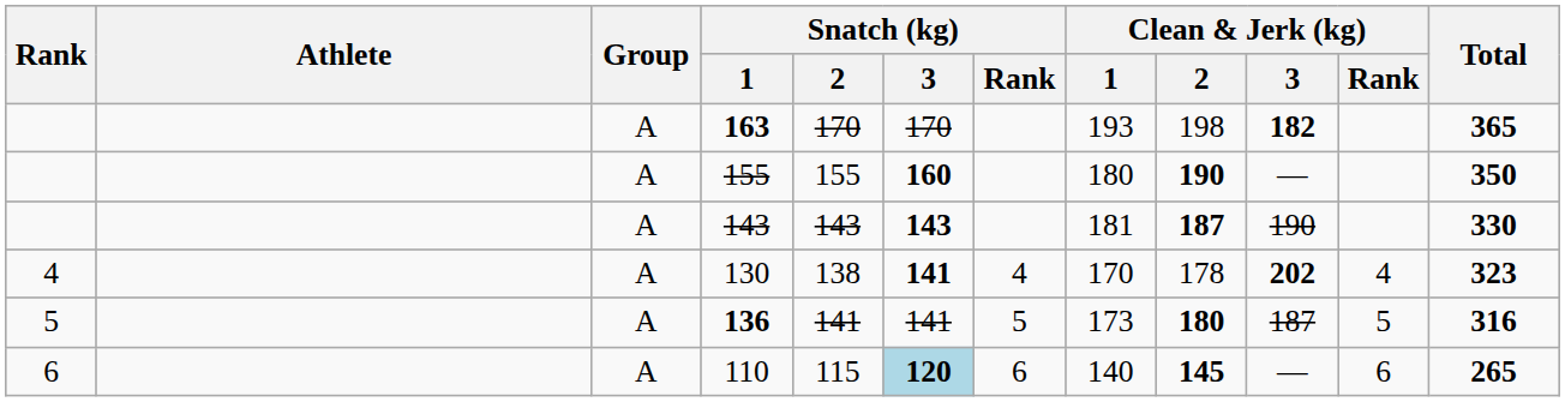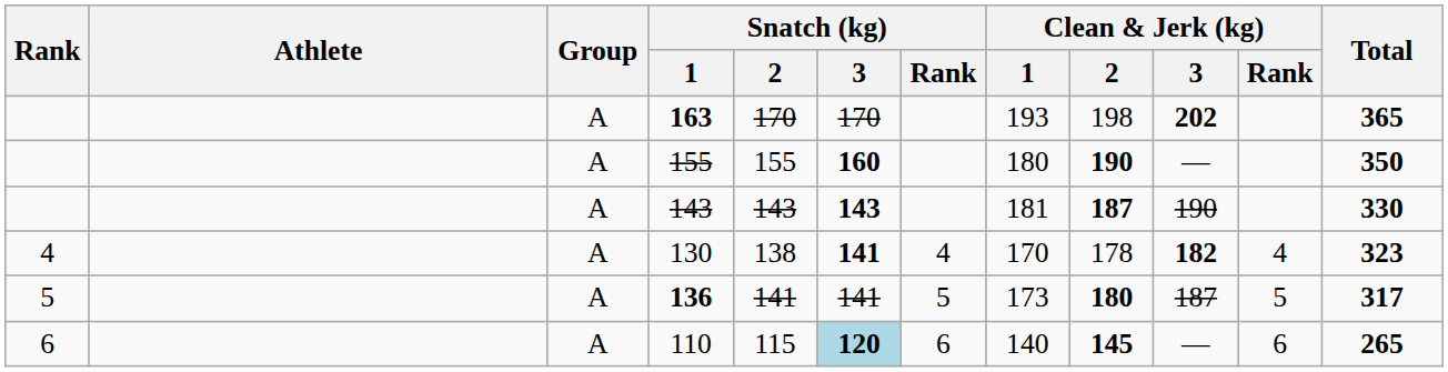 <table class = "wikitable" style="text-align:center;">
 <tr>
 <th rowspan=2 width=40>Rank</th>
 <th rowspan=2 width=250>Athlete</th>
 <th rowspan=2 width=50>Group</th>
 <th colspan=4>Snatch (kg)</th>
 <th colspan=4>Clean & Jerk (kg)</th>
 <th rowspan=2 width=60>Total</th>
 </tr>
 <tr>
 <th width=40>1</th>
 <th width=40>2</th>
 <th width=40>3</th>
 <th width=40>Rank</th>
 <th width=40>1</th>
 <th width=40>2</th>
 <th width=40>3</th>
 <th width=40>Rank</th>
 </tr>
 <tr>
 <td></td>
 <td align=left></td>
 <td>A</td>
 <td><strong>163</strong></td>
 <td><s>170</s></td>
 <td><s>170</s></td>
 <td></td>
 <td>193</td>
 <td>198</td>
-<td><strong>182</strong></td>
+<td><strong>202</strong></td>
 <td></td>
 <td><strong>365</strong></td>
 </tr>
 <tr>
 <td></td>
 <td align=left></td>
 <td>A</td>
 <td><s>155</s></td>
 <td>155</td>
 <td><strong>160</strong></td>
 <td></td>
 <td>180</td>
 <td><strong>190</strong></td>
 <td>—</td>
 <td></td>
 <td><strong>350</strong></td>
 </tr>
 <tr>
 <td></td>
 <td align=left></td>
 <td>A</td>
 <td><s>143</s></td>
 <td><s>143</s></td>
 <td><strong>143</strong></td>
 <td></td>
 <td>181</td>
 <td><strong>187</strong></td>
 <td><s>190</s></td>
 <td></td>
 <td><strong>330</strong></td>
 </tr>
 <tr>
 <td>4</td>
 <td align=left></td>
 <td>A</td>
 <td>130</td>
 <td>138</td>
 <td><strong>141</strong></td>
 <td>4</td>
 <td>170</td>
 <td>178</td>
-<td><strong>202</strong></td>
+<td><strong>182</strong></td>
 <td>4</td>
 <td><strong>323</strong></td>
 </tr>
 <tr>
 <td>5</td>
 <td align=left></td>
 <td>A</td>
 <td><strong>136</strong></td>
 <td><s>141</s></td>
 <td><s>141</s></td>
 <td>5</td>
 <td>173</td>
 <td><strong>180</strong></td>
 <td><s>187</s></td>
 <td>5</td>
-<td><strong>316</strong></td>
+<td><strong>317</strong></td>
 </tr>
 <tr>
 <td>6</td>
 <td align=left></td>
 <td>A</td>
 <td>110</td>
 <td>115</td>
 <td style="background: lightblue;"><strong>120</strong></td>
 <td>6</td>
 <td>140</td>
 <td><strong>145</strong></td>
 <td>—</td>
 <td>6</td>
 <td><strong>265</strong></td>
 </tr>
 </table>
